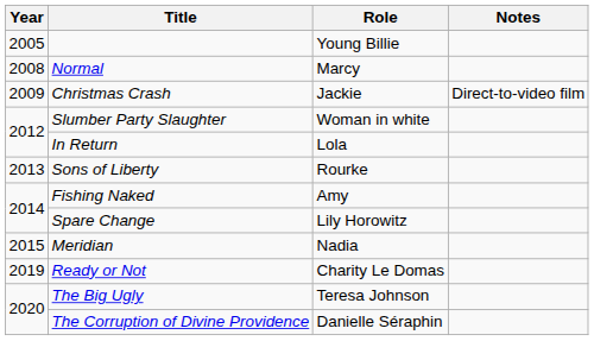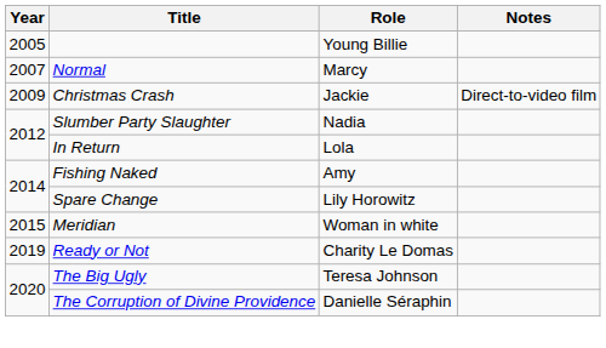 <table class="wikitable sortable">
 <tr>
 <th>Year</th>
 <th>Title</th>
 <th>Role</th>
 <th class="unsortable">Notes</th>
 </tr>
 <tr>
 <td>2005</td>
 <td><em></em></td>
 <td>Young Billie</td>
 <td></td>
 </tr>
 <tr>
-<td>2008</td>
+<td>2007</td>
 <td><em><a href='#'>Normal</a></em></td>
 <td>Marcy</td>
 <td></td>
 </tr>
 <tr>
 <td>2009</td>
 <td><em>Christmas Crash</em></td>
 <td>Jackie</td>
 <td>Direct-to-video film</td>
 </tr>
 <tr>
 <td rowspan="2">2012</td>
 <td><em>Slumber Party Slaughter</em></td>
-<td>Woman in white</td>
+<td>Nadia</td>
 <td></td>
 </tr>
 <tr>
 <td><em>In Return</em></td>
 <td>Lola</td>
-<td></td>
-</tr>
-<tr>
-<td>2013</td>
-<td><em>Sons of Liberty</em></td>
-<td>Rourke</td>
 <td></td>
 </tr>
 <tr>
 <td rowspan="2">2014</td>
 <td><em>Fishing Naked</em></td>
 <td>Amy</td>
 <td></td>
 </tr>
 <tr>
 <td><em>Spare Change</em></td>
 <td>Lily Horowitz</td>
 <td></td>
 </tr>
 <tr>
 <td>2015</td>
 <td><em>Meridian</em></td>
-<td>Nadia</td>
+<td>Woman in white</td>
 <td></td>
 </tr>
 <tr>
 <td>2019</td>
 <td><em><a href='#'>Ready or Not</a></em></td>
 <td>Charity Le Domas</td>
 <td></td>
 </tr>
 <tr>
 <td rowspan="2">2020</td>
 <td data-sort-value="Big Ugly, The"><em><a href='#'>The Big Ugly</a></em></td>
 <td>Teresa Johnson</td>
 <td></td>
 </tr>
 <tr>
 <td data-sort-value="Corruption of Divine Providence, The"><em><a href='#'>The Corruption of Divine Providence</a></em></td>
 <td>Danielle Séraphin</td>
 <td></td>
 </tr>
 </table>
